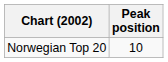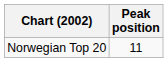 <table class="wikitable">
 <tr>
 <th>Chart (2002)</th>
 <th>Peak<br>position</th>
 </tr>
 <tr>
 <td>Norwegian Top 20</td>
-<td align="center">10</td>
+<td align="center">11</td>
 </tr>
 </table>
